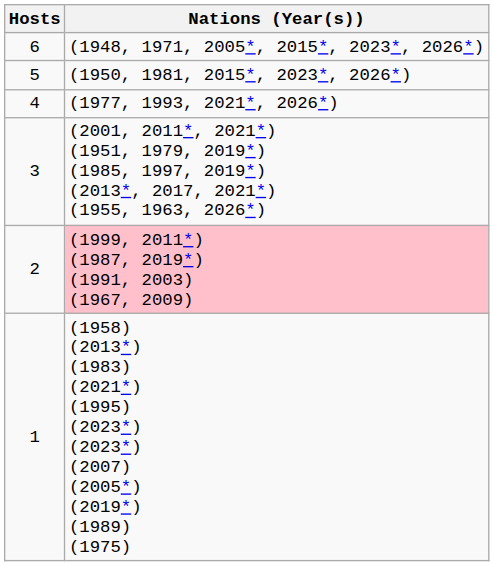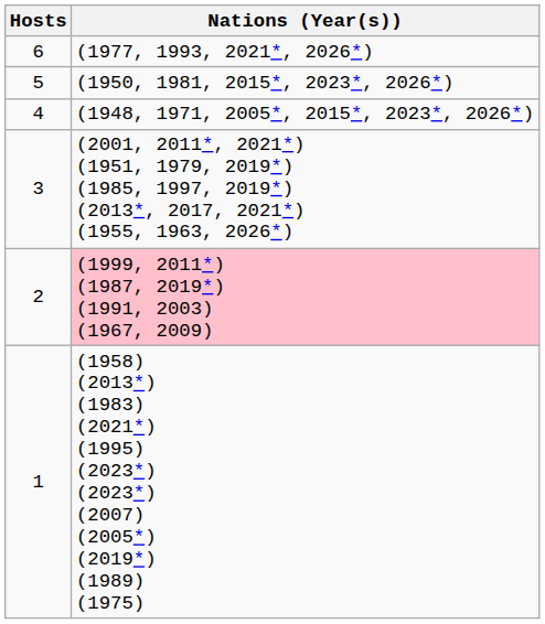 <table class="wikitable">
 <tr>
 <th>Hosts</th>
 <th>Nations (Year(s))</th>
 </tr>
 <tr>
 <td align=center>6</td>
-<td> (1948, 1971, 2005<a href='#'>*</a>, 2015<a href='#'>*</a>, 2023<a href='#'>*</a>, 2026<a href='#'>*</a>)</td>
+<td> (1977, 1993, 2021<a href='#'>*</a>, 2026<a href='#'>*</a>)</td>
 </tr>
 <tr>
 <td align=center>5</td>
 <td> (1950, 1981, 2015<a href='#'>*</a>, 2023<a href='#'>*</a>, 2026<a href='#'>*</a>)</td>
 </tr>
 <tr>
 <td align=center>4</td>
-<td> (1977, 1993, 2021<a href='#'>*</a>, 2026<a href='#'>*</a>)</td>
+<td> (1948, 1971, 2005<a href='#'>*</a>, 2015<a href='#'>*</a>, 2023<a href='#'>*</a>, 2026<a href='#'>*</a>)</td>
 </tr>
 <tr>
 <td align=center>3</td>
 <td> (2001, 2011<a href='#'>*</a>, 2021<a href='#'>*</a>) <br>  (1951, 1979, 2019<a href='#'>*</a>) <br>  (1985, 1997, 2019<a href='#'>*</a>) <br>  (2013<a href='#'>*</a>, 2017, 2021<a href='#'>*</a>) <br>  (1955, 1963, 2026<a href='#'>*</a>)</td>
 </tr>
 <tr>
 <td align=center>2</td>
 <td style="background: pink;"> (1999, 2011<a href='#'>*</a>) <br>  (1987, 2019<a href='#'>*</a>) <br>  (1991, 2003) <br>  (1967, 2009)</td>
 </tr>
 <tr>
 <td align=center>1</td>
 <td><em></em> (1958) <br>  (2013<a href='#'>*</a>) <br> <em></em> (1983) <br>  (2021<a href='#'>*</a>) <br>  (1995) <br>  (2023<a href='#'>*</a>) <br>  (2023<a href='#'>*</a>) <br>  (2007) <br> <em></em> (2005<a href='#'>*</a>) <br>  (2019<a href='#'>*</a>) <br>  (1989) <br> <em></em> (1975)</td>
 </tr>
 </table>
